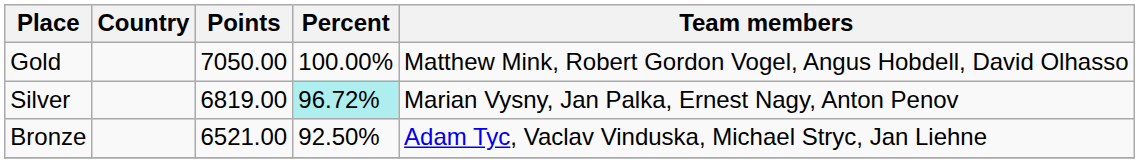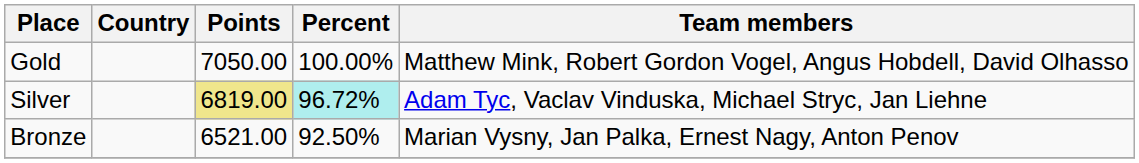 <table class="wikitable sortable" style="text-align: left;">
 <tr>
 <th>Place</th>
 <th>Country</th>
 <th>Points</th>
 <th>Percent</th>
 <th>Team members</th>
 </tr>
 <tr>
 <td> Gold</td>
 <td></td>
 <td>7050.00</td>
 <td>100.00%</td>
 <td>Matthew Mink, Robert Gordon Vogel, Angus Hobdell, David Olhasso</td>
 </tr>
 <tr>
 <td> Silver</td>
 <td></td>
-<td>6819.00</td>
+<td style="background: khaki;">6819.00</td>
 <td style="background: paleturquoise;">96.72%</td>
-<td>Marian Vysny, Jan Palka, Ernest Nagy, Anton Penov</td>
+<td><a href='#'>Adam Tyc</a>, Vaclav Vinduska, Michael Stryc, Jan Liehne</td>
 </tr>
 <tr>
 <td> Bronze</td>
 <td></td>
 <td>6521.00</td>
 <td>92.50%</td>
-<td><a href='#'>Adam Tyc</a>, Vaclav Vinduska, Michael Stryc, Jan Liehne</td>
+<td>Marian Vysny, Jan Palka, Ernest Nagy, Anton Penov</td>
 </tr>
 <tr>
 </tr>
 </table>
